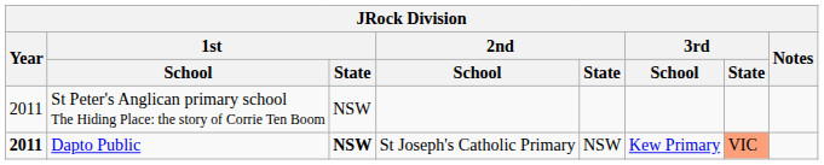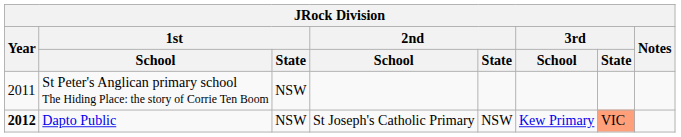 <table class="wikitable sortable">
 <tr>
 <th colspan=8>JRock Division</th>
 </tr>
 <tr>
 <th rowspan=2>Year</th>
 <th colspan=2>1st</th>
 <th colspan=2>2nd</th>
 <th colspan=2>3rd</th>
 <th rowspan=2>Notes</th>
 </tr>
 <tr>
 <th>School</th>
 <th>State</th>
 <th>School</th>
 <th>State</th>
 <th>School</th>
 <th>State</th>
 </tr>
 <tr>
 <td>2011</td>
 <td>St Peter's Anglican primary school<br><small>The Hiding Place: the story of Corrie Ten Boom</small></td>
 <td>NSW</td>
 <td></td>
 <td></td>
 <td></td>
 <td></td>
 <td></td>
 </tr>
 <tr>
-<td><strong>2011</strong></td>
+<td><strong>2012</strong></td>
 <td><a href='#'>Dapto Public</a></td>
-<td><strong>NSW</strong></td>
+<td>NSW</td>
 <td>St Joseph's Catholic Primary</td>
 <td>NSW</td>
 <td><a href='#'>Kew Primary</a></td>
 <td style="background: lightsalmon;">VIC</td>
 <td></td>
 </tr>
 </table>
